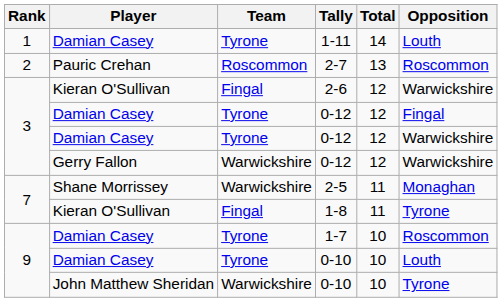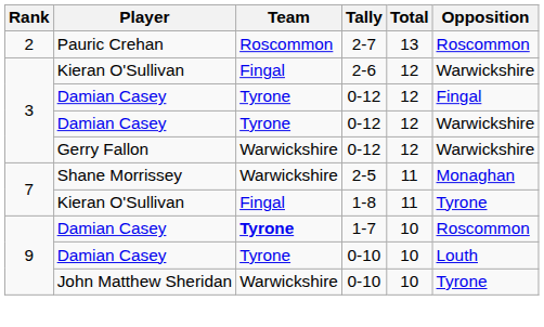 <table class="wikitable">
 <tr>
 <th>Rank</th>
 <th>Player</th>
 <th>Team</th>
 <th>Tally</th>
 <th>Total</th>
 <th>Opposition</th>
-</tr>
-<tr>
-<td rowspan=1 align=center>1</td>
-<td><a href='#'>Damian Casey</a></td>
-<td><a href='#'>Tyrone</a></td>
-<td align=center>1-11</td>
-<td align=center>14</td>
-<td><a href='#'>Louth</a></td>
 </tr>
 <tr>
 <td rowspan=1 align=center>2</td>
 <td>Pauric Crehan</td>
 <td><a href='#'>Roscommon</a></td>
 <td align=center>2-7</td>
 <td align=center>13</td>
 <td><a href='#'>Roscommon</a></td>
 </tr>
 <tr>
 <td rowspan=4 align=center>3</td>
 <td>Kieran O'Sullivan</td>
 <td><a href='#'>Fingal</a></td>
 <td align=center>2-6</td>
 <td align=center>12</td>
 <td>Warwickshire</td>
 </tr>
 <tr>
 <td><a href='#'>Damian Casey</a></td>
 <td><a href='#'>Tyrone</a></td>
 <td align=center>0-12</td>
 <td align=center>12</td>
 <td><a href='#'>Fingal</a></td>
 </tr>
 <tr>
 <td><a href='#'>Damian Casey</a></td>
 <td><a href='#'>Tyrone</a></td>
 <td align=center>0-12</td>
 <td align=center>12</td>
 <td>Warwickshire</td>
 </tr>
 <tr>
 <td>Gerry Fallon</td>
 <td>Warwickshire</td>
 <td align=center>0-12</td>
 <td align=center>12</td>
 <td>Warwickshire</td>
 </tr>
 <tr>
 <td rowspan=2 align=center>7</td>
 <td>Shane Morrissey</td>
 <td>Warwickshire</td>
 <td align=center>2-5</td>
 <td align=center>11</td>
 <td><a href='#'>Monaghan</a></td>
 </tr>
 <tr>
 <td>Kieran O'Sullivan</td>
 <td><a href='#'>Fingal</a></td>
 <td align=center>1-8</td>
 <td align=center>11</td>
 <td><a href='#'>Tyrone</a></td>
 </tr>
 <tr>
 <td rowspan=3 align=center>9</td>
 <td><a href='#'>Damian Casey</a></td>
-<td><a href='#'>Tyrone</a></td>
+<td><strong><a href='#'>Tyrone</a></strong></td>
 <td align=center>1-7</td>
 <td align=center>10</td>
 <td><a href='#'>Roscommon</a></td>
 </tr>
 <tr>
 <td><a href='#'>Damian Casey</a></td>
 <td><a href='#'>Tyrone</a></td>
 <td align=center>0-10</td>
 <td align=center>10</td>
 <td><a href='#'>Louth</a></td>
 </tr>
 <tr>
 <td>John Matthew Sheridan</td>
 <td>Warwickshire</td>
 <td align=center>0-10</td>
 <td align=center>10</td>
 <td><a href='#'>Tyrone</a></td>
 </tr>
 </table>
